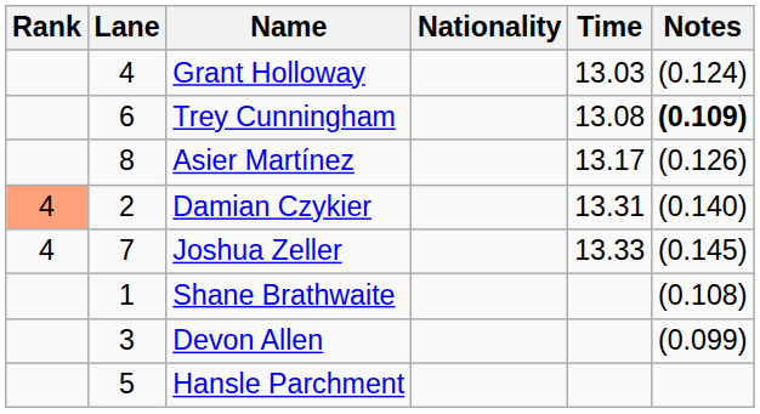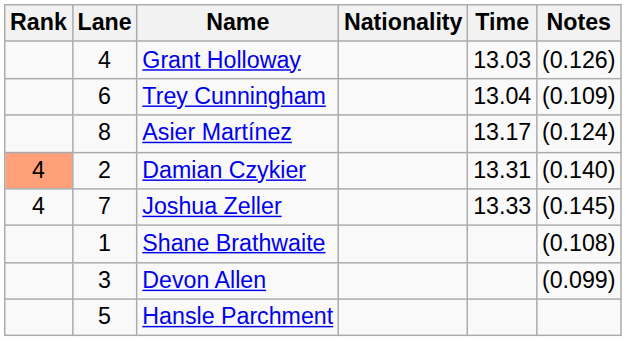 <table class="wikitable sortable" style="text-align:center">
 <tr>
 <th>Rank</th>
 <th>Lane</th>
 <th>Name</th>
 <th>Nationality</th>
 <th>Time</th>
 <th>Notes</th>
 </tr>
 <tr>
 <td></td>
 <td>4</td>
 <td align=left><a href='#'>Grant Holloway</a></td>
 <td align=left></td>
 <td>13.03</td>
-<td>(0.124)</td>
+<td>(0.126)</td>
 </tr>
 <tr>
 <td></td>
 <td>6</td>
 <td align=left><a href='#'>Trey Cunningham</a></td>
 <td align=left></td>
-<td>13.08</td>
-<td><strong>(0.109)</strong></td>
+<td>13.04</td>
+<td>(0.109)</td>
 </tr>
 <tr>
 <td></td>
 <td>8</td>
 <td align=left><a href='#'>Asier Martínez</a></td>
 <td align=left></td>
 <td>13.17 </td>
-<td>(0.126)</td>
+<td>(0.124)</td>
 </tr>
 <tr>
 <td style="background: lightsalmon;">4</td>
 <td>2</td>
 <td align=left><a href='#'>Damian Czykier</a></td>
 <td align=left></td>
 <td>13.31</td>
 <td>(0.140)</td>
 </tr>
 <tr>
 <td>4</td>
 <td>7</td>
 <td align=left><a href='#'>Joshua Zeller</a></td>
 <td align=left></td>
 <td>13.33</td>
 <td>(0.145)</td>
 </tr>
 <tr>
 <td></td>
 <td>1</td>
 <td align=left><a href='#'>Shane Brathwaite</a></td>
 <td align=left></td>
 <td></td>
 <td>(0.108)</td>
 </tr>
 <tr>
 <td></td>
 <td>3</td>
 <td align=left><a href='#'>Devon Allen</a></td>
 <td align=left></td>
 <td></td>
 <td>(0.099)</td>
 </tr>
 <tr>
 <td></td>
 <td>5</td>
 <td align=left><a href='#'>Hansle Parchment</a></td>
 <td align=left></td>
 <td></td>
 <td></td>
 </tr>
 </table>
